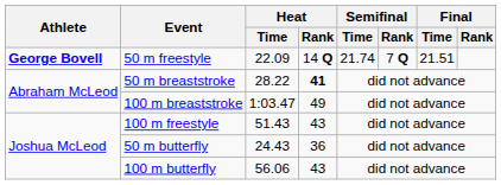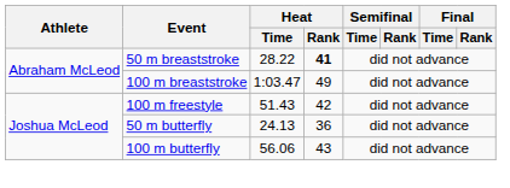 <table class=wikitable style="font-size:90%">
 <tr>
 <th rowspan="2">Athlete</th>
 <th rowspan="2">Event</th>
 <th colspan="2">Heat</th>
 <th colspan="2">Semifinal</th>
 <th colspan="2">Final</th>
 </tr>
 <tr style="font-size:95%">
 <th>Time</th>
 <th>Rank</th>
 <th>Time</th>
 <th>Rank</th>
 <th>Time</th>
 <th>Rank</th>
-</tr>
-<tr align=center>
-<td align=left><strong><a href='#'>George Bovell</a></strong></td>
-<td align=left><a href='#'>50 m freestyle</a></td>
-<td>22.09</td>
-<td>14 <strong>Q</strong></td>
-<td>21.74</td>
-<td>7 <strong>Q</strong></td>
-<td>21.51</td>
-<td></td>
 </tr>
 <tr align=center>
 <td align=left rowspan=2><a href='#'>Abraham McLeod</a></td>
 <td align=left><a href='#'>50 m breaststroke</a></td>
 <td>28.22</td>
 <td><strong>41</strong></td>
 <td colspan=4>did not advance</td>
 </tr>
 <tr align=center>
 <td align=left><a href='#'>100 m breaststroke</a></td>
 <td>1:03.47</td>
 <td>49</td>
 <td colspan=4>did not advance</td>
 </tr>
 <tr align=center>
 <td align=left rowspan=3><a href='#'>Joshua McLeod</a></td>
 <td align=left><a href='#'>100 m freestyle</a></td>
 <td>51.43</td>
-<td>43</td>
+<td>42</td>
 <td colspan=4>did not advance</td>
 </tr>
 <tr align=center>
 <td align=left><a href='#'>50 m butterfly</a></td>
-<td>24.43</td>
+<td>24.13</td>
 <td>36</td>
 <td colspan=4>did not advance</td>
 </tr>
 <tr align=center>
 <td align=left><a href='#'>100 m butterfly</a></td>
 <td>56.06</td>
 <td>43</td>
 <td colspan=4>did not advance</td>
 </tr>
 </table>
